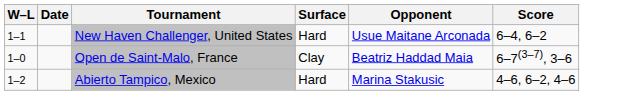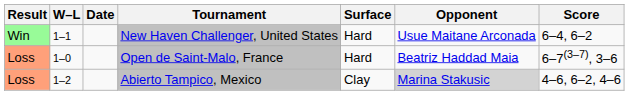 <table class="sortable wikitable">
 <tr>
+<th>Result</th>
 <th class="unsortable">W–L</th>
 <th>Date</th>
 <th>Tournament</th>
 <th>Surface</th>
 <th>Opponent</th>
 <th class="unsortable">Score</th>
 </tr>
 <tr>
+<td bgcolor=98FB98>Win</td>
 <td><small>1–1</small></td>
 <td><a href='#'></a></td>
 <td bgcolor="silver"><a href='#'>New Haven Challenger</a>, United States</td>
 <td>Hard</td>
 <td> <a href='#'>Usue Maitane Arconada</a></td>
 <td>6–4, 6–2</td>
 </tr>
 <tr>
+<td bgcolor=FFA07A>Loss</td>
 <td><small>1–0</small></td>
 <td><a href='#'></a></td>
 <td bgcolor="silver"><a href='#'>Open de Saint-Malo</a>, France</td>
-<td>Clay</td>
+<td>Hard</td>
 <td> <a href='#'>Beatriz Haddad Maia</a></td>
 <td>6–7<sup>(3–7)</sup>, 3–6</td>
 </tr>
 <tr>
+<td bgcolor=FFA07A>Loss</td>
 <td><small>1–2</small></td>
 <td><a href='#'></a></td>
 <td style="background:silver;"><a href='#'>Abierto Tampico</a>, Mexico</td>
-<td>Hard</td>
-<td> <a href='#'>Marina Stakusic</a></td>
+<td>Clay</td>
+<td style="background: lightgrey;"> <a href='#'>Marina Stakusic</a></td>
 <td>4–6, 6–2, 4–6</td>
 </tr>
 </table>
